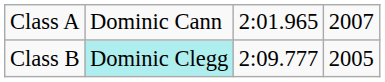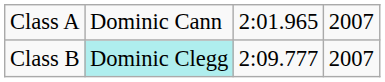 <table class="wikitable">
 <tr>
 <td>Class A</td>
 <td>Dominic Cann</td>
 <td align="center">2:01.965</td>
 <td align="center">2007</td>
 </tr>
 <tr>
 <td>Class B</td>
 <td style="background: paleturquoise;">Dominic Clegg</td>
 <td align="center">2:09.777</td>
-<td align="center">2005</td>
+<td align="center">2007</td>
 </tr>
 </table>
